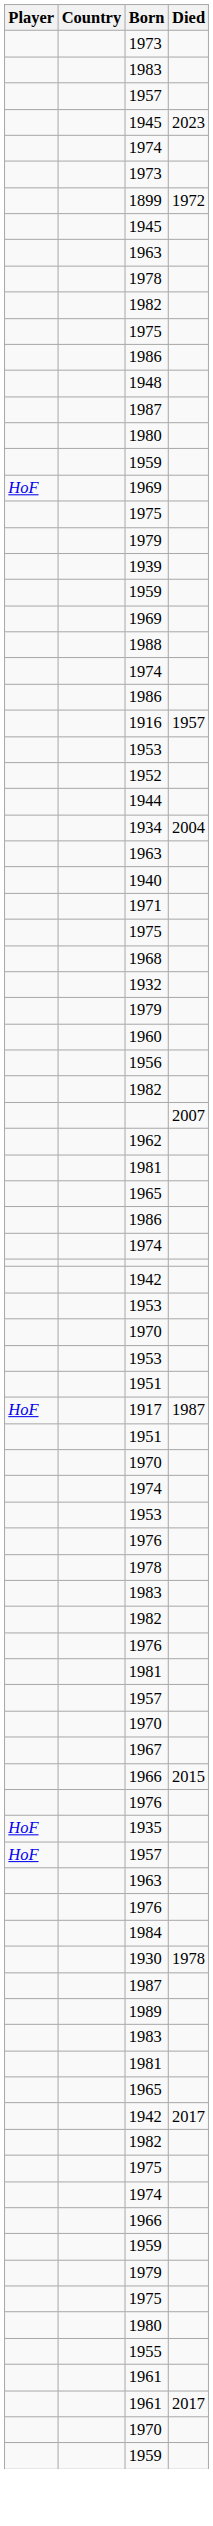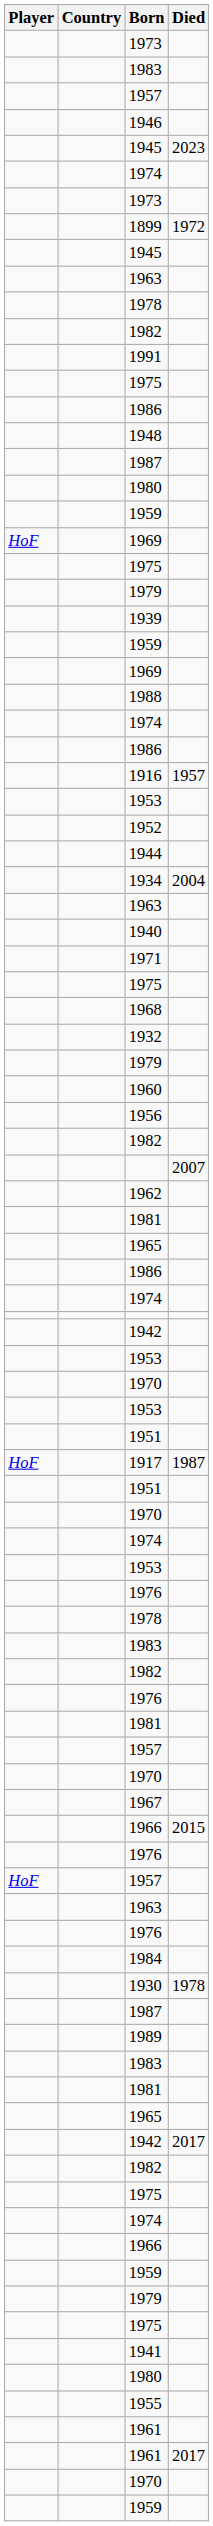 <table class="wikitable sortable">
 <tr>
 <th>Player</th>
 <th>Country</th>
 <th>Born</th>
 <th>Died</th>
 </tr>
 <tr>
 <td></td>
 <td></td>
 <td>1973</td>
 <td></td>
 </tr>
 <tr>
 <td></td>
 <td></td>
 <td>1983</td>
 <td></td>
 </tr>
 <tr>
 <td></td>
 <td></td>
 <td>1957</td>
+<td></td>
+</tr>
+<tr>
+<td></td>
+<td></td>
+<td>1946</td>
 <td></td>
 </tr>
 <tr>
 <td></td>
 <td></td>
 <td>1945</td>
 <td>2023</td>
 </tr>
 <tr>
 <td></td>
 <td></td>
 <td>1974</td>
 <td></td>
 </tr>
 <tr>
 <td></td>
 <td></td>
 <td>1973</td>
 <td></td>
 </tr>
 <tr>
 <td></td>
 <td></td>
 <td>1899</td>
 <td>1972</td>
 </tr>
 <tr>
 <td></td>
 <td></td>
 <td>1945</td>
 <td></td>
 </tr>
 <tr>
 <td></td>
 <td></td>
 <td>1963</td>
 <td></td>
 </tr>
 <tr>
 <td></td>
 <td></td>
 <td>1978</td>
 <td></td>
 </tr>
 <tr>
 <td></td>
 <td></td>
 <td>1982</td>
+<td></td>
+</tr>
+<tr>
+<td></td>
+<td></td>
+<td>1991</td>
 <td></td>
 </tr>
 <tr>
 <td></td>
 <td></td>
 <td>1975</td>
 <td></td>
 </tr>
 <tr>
 <td></td>
 <td></td>
 <td>1986</td>
 <td></td>
 </tr>
 <tr>
 <td></td>
 <td></td>
 <td>1948</td>
 <td></td>
 </tr>
 <tr>
 <td></td>
 <td></td>
 <td>1987</td>
 <td></td>
 </tr>
 <tr>
 <td></td>
 <td></td>
 <td>1980</td>
 <td></td>
 </tr>
 <tr>
 <td></td>
 <td></td>
 <td>1959</td>
 <td></td>
 </tr>
 <tr>
 <td> <em><a href='#'><span>HoF</span></a></em></td>
 <td></td>
 <td>1969</td>
 <td></td>
 </tr>
 <tr>
 <td></td>
 <td></td>
 <td>1975</td>
 <td></td>
 </tr>
 <tr>
 <td></td>
 <td></td>
 <td>1979</td>
 <td></td>
 </tr>
 <tr>
 <td></td>
 <td></td>
 <td>1939</td>
 <td></td>
 </tr>
 <tr>
 <td></td>
 <td></td>
 <td>1959</td>
 <td></td>
 </tr>
 <tr>
 <td></td>
 <td></td>
 <td>1969</td>
 <td></td>
 </tr>
 <tr>
 <td></td>
 <td></td>
 <td>1988</td>
 <td></td>
 </tr>
 <tr>
 <td></td>
 <td></td>
 <td>1974</td>
 <td></td>
 </tr>
 <tr>
 <td></td>
 <td></td>
 <td>1986</td>
 <td></td>
 </tr>
 <tr>
 <td></td>
 <td></td>
 <td>1916</td>
 <td>1957</td>
 </tr>
 <tr>
 <td></td>
 <td></td>
 <td>1953</td>
 <td></td>
 </tr>
 <tr>
 <td></td>
 <td></td>
 <td>1952</td>
 <td></td>
 </tr>
 <tr>
 <td></td>
 <td></td>
 <td>1944</td>
 <td></td>
 </tr>
 <tr>
 <td></td>
 <td></td>
 <td>1934</td>
 <td>2004</td>
 </tr>
 <tr>
 <td></td>
 <td></td>
 <td>1963</td>
 <td></td>
 </tr>
 <tr>
 <td></td>
 <td></td>
 <td>1940</td>
 <td></td>
 </tr>
 <tr>
 <td></td>
 <td></td>
 <td>1971</td>
 <td></td>
 </tr>
 <tr>
 <td></td>
 <td></td>
 <td>1975</td>
 <td></td>
 </tr>
 <tr>
 <td></td>
 <td></td>
 <td>1968</td>
 <td></td>
 </tr>
 <tr>
 <td></td>
 <td></td>
 <td>1932</td>
 <td></td>
 </tr>
 <tr>
 <td></td>
 <td></td>
 <td>1979</td>
 <td></td>
 </tr>
 <tr>
 <td></td>
 <td></td>
 <td>1960</td>
 <td></td>
 </tr>
 <tr>
 <td></td>
 <td></td>
 <td>1956</td>
 <td></td>
 </tr>
 <tr>
 <td></td>
 <td></td>
 <td>1982</td>
 <td></td>
 </tr>
 <tr>
 <td></td>
 <td></td>
 <td></td>
 <td>2007</td>
 </tr>
 <tr>
 <td></td>
 <td></td>
 <td>1962</td>
 <td></td>
 </tr>
 <tr>
 <td></td>
 <td></td>
 <td>1981</td>
 <td></td>
 </tr>
 <tr>
 <td></td>
 <td></td>
 <td>1965</td>
 <td></td>
 </tr>
 <tr>
 <td></td>
 <td></td>
 <td>1986</td>
 <td></td>
 </tr>
 <tr>
 <td></td>
 <td></td>
 <td>1974</td>
 <td></td>
 </tr>
 <tr>
 <td></td>
 <td></td>
 <td></td>
 <td></td>
 </tr>
 <tr>
 <td></td>
 <td></td>
 <td>1942</td>
 <td></td>
 </tr>
 <tr>
 <td></td>
 <td></td>
 <td>1953</td>
 <td></td>
 </tr>
 <tr>
 <td></td>
 <td></td>
 <td>1970</td>
 <td></td>
 </tr>
 <tr>
 <td></td>
 <td></td>
 <td>1953</td>
 <td></td>
 </tr>
 <tr>
 <td></td>
 <td><br></td>
 <td>1951</td>
 <td></td>
 </tr>
 <tr>
 <td> <em><a href='#'><span>HoF</span></a></em></td>
 <td></td>
 <td>1917</td>
 <td>1987</td>
 </tr>
 <tr>
 <td></td>
 <td></td>
 <td>1951</td>
 <td></td>
 </tr>
 <tr>
 <td></td>
 <td><br></td>
 <td>1970</td>
 <td></td>
 </tr>
 <tr>
 <td></td>
 <td></td>
 <td>1974</td>
 <td></td>
 </tr>
 <tr>
 <td></td>
 <td><br></td>
 <td>1953</td>
 <td></td>
 </tr>
 <tr>
 <td></td>
 <td></td>
 <td>1976</td>
 <td></td>
 </tr>
 <tr>
 <td></td>
 <td></td>
 <td>1978</td>
 <td></td>
 </tr>
 <tr>
 <td></td>
 <td></td>
 <td>1983</td>
 <td></td>
 </tr>
 <tr>
 <td></td>
 <td></td>
 <td>1982</td>
 <td></td>
 </tr>
 <tr>
 <td></td>
 <td></td>
 <td>1976</td>
 <td></td>
 </tr>
 <tr>
 <td></td>
 <td></td>
 <td>1981</td>
 <td></td>
 </tr>
 <tr>
 <td></td>
 <td></td>
 <td>1957</td>
 <td></td>
 </tr>
 <tr>
 <td></td>
 <td></td>
 <td>1970</td>
 <td></td>
 </tr>
 <tr>
 <td></td>
 <td></td>
 <td>1967</td>
 <td></td>
 </tr>
 <tr>
 <td></td>
 <td></td>
 <td>1966</td>
 <td>2015</td>
 </tr>
 <tr>
 <td></td>
 <td></td>
 <td>1976</td>
 <td></td>
 </tr>
 <tr>
 <td> <em><a href='#'><span>HoF</span></a></em></td>
 <td></td>
-<td>1935</td>
-<td></td>
-</tr>
-<tr>
-<td> <em><a href='#'><span>HoF</span></a></em></td>
-<td></td>
 <td>1957</td>
 <td></td>
 </tr>
 <tr>
 <td></td>
 <td></td>
 <td>1963</td>
 <td></td>
 </tr>
 <tr>
 <td></td>
 <td><br></td>
 <td>1976</td>
 <td></td>
 </tr>
 <tr>
 <td></td>
 <td></td>
 <td>1984</td>
 <td></td>
 </tr>
 <tr>
 <td></td>
 <td></td>
 <td>1930</td>
 <td>1978</td>
 </tr>
 <tr>
 <td></td>
 <td></td>
 <td>1987</td>
 <td></td>
 </tr>
 <tr>
 <td></td>
 <td></td>
 <td>1989</td>
 <td></td>
 </tr>
 <tr>
 <td></td>
 <td></td>
 <td>1983</td>
 <td></td>
 </tr>
 <tr>
 <td></td>
 <td></td>
 <td>1981</td>
 <td></td>
 </tr>
 <tr>
 <td></td>
 <td></td>
 <td>1965</td>
 <td></td>
 </tr>
 <tr>
 <td></td>
 <td></td>
 <td>1942</td>
 <td>2017</td>
 </tr>
 <tr>
 <td></td>
 <td></td>
 <td>1982</td>
 <td></td>
 </tr>
 <tr>
 <td></td>
 <td></td>
 <td>1975</td>
 <td></td>
 </tr>
 <tr>
 <td></td>
 <td></td>
 <td>1974</td>
 <td></td>
 </tr>
 <tr>
 <td></td>
 <td></td>
 <td>1966</td>
 <td></td>
 </tr>
 <tr>
 <td></td>
 <td></td>
 <td>1959</td>
 <td></td>
 </tr>
 <tr>
 <td></td>
 <td></td>
 <td>1979</td>
 <td></td>
 </tr>
 <tr>
 <td></td>
 <td></td>
 <td>1975</td>
 <td></td>
 </tr>
 <tr>
 <td></td>
 <td></td>
+<td>1941</td>
+<td></td>
+</tr>
+<tr>
+<td></td>
+<td></td>
 <td>1980</td>
 <td></td>
 </tr>
 <tr>
 <td></td>
 <td></td>
 <td>1955</td>
 <td></td>
 </tr>
 <tr>
 <td></td>
 <td></td>
 <td>1961</td>
 <td></td>
 </tr>
 <tr>
 <td></td>
 <td></td>
 <td>1961</td>
 <td>2017</td>
 </tr>
 <tr>
 <td></td>
 <td></td>
 <td>1970</td>
 <td></td>
 </tr>
 <tr>
 <td></td>
 <td></td>
 <td>1959</td>
 <td></td>
 </tr>
 </table>
